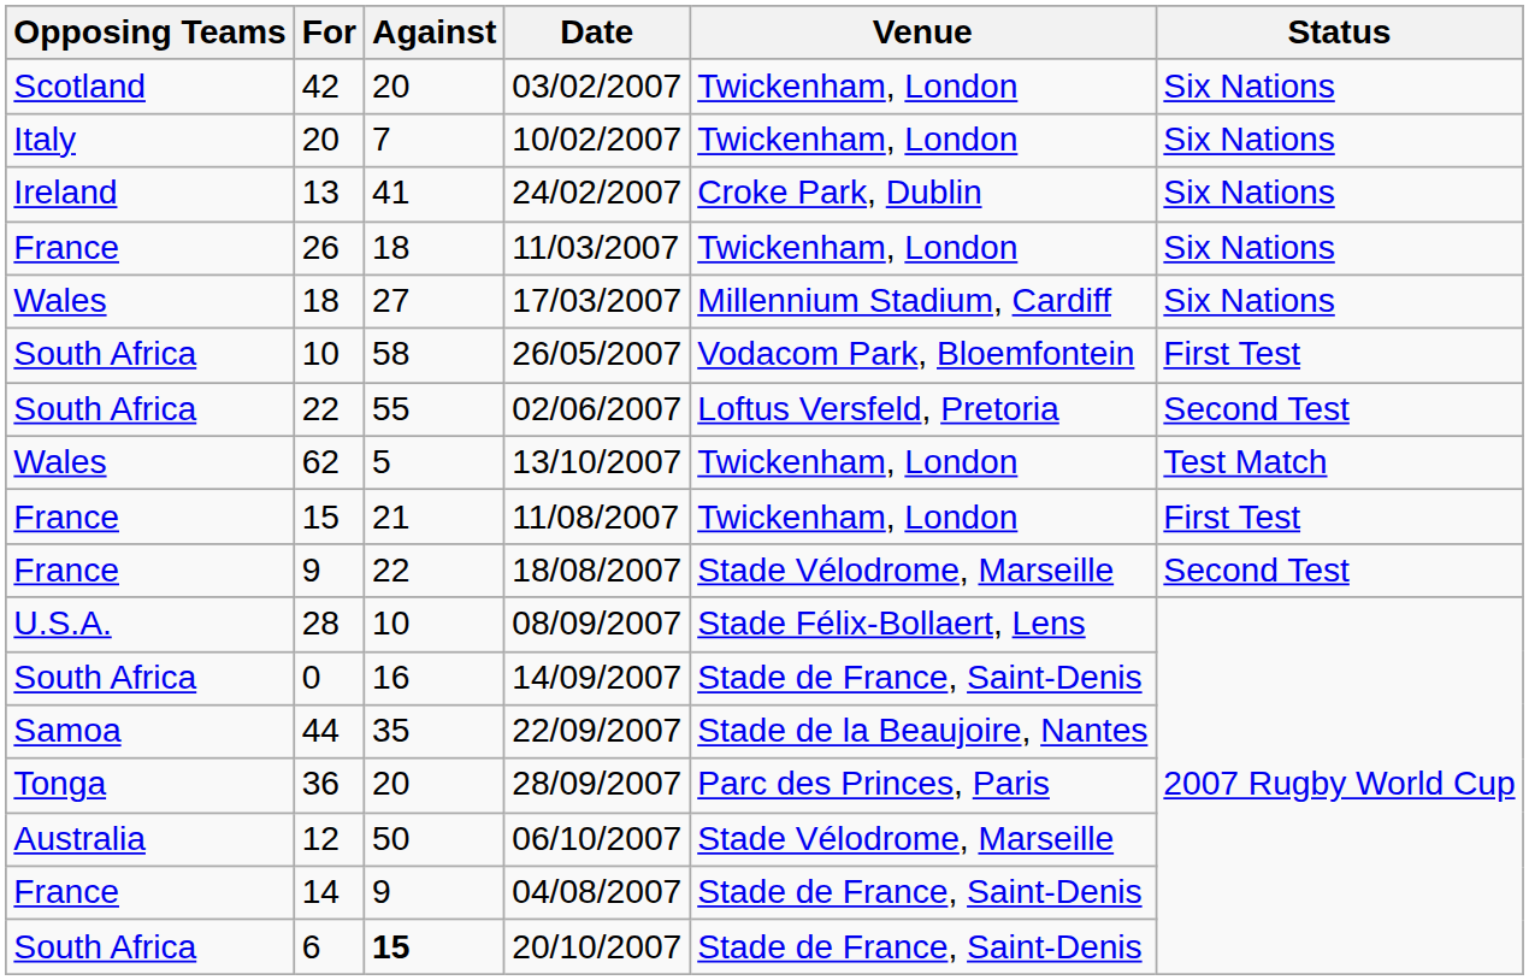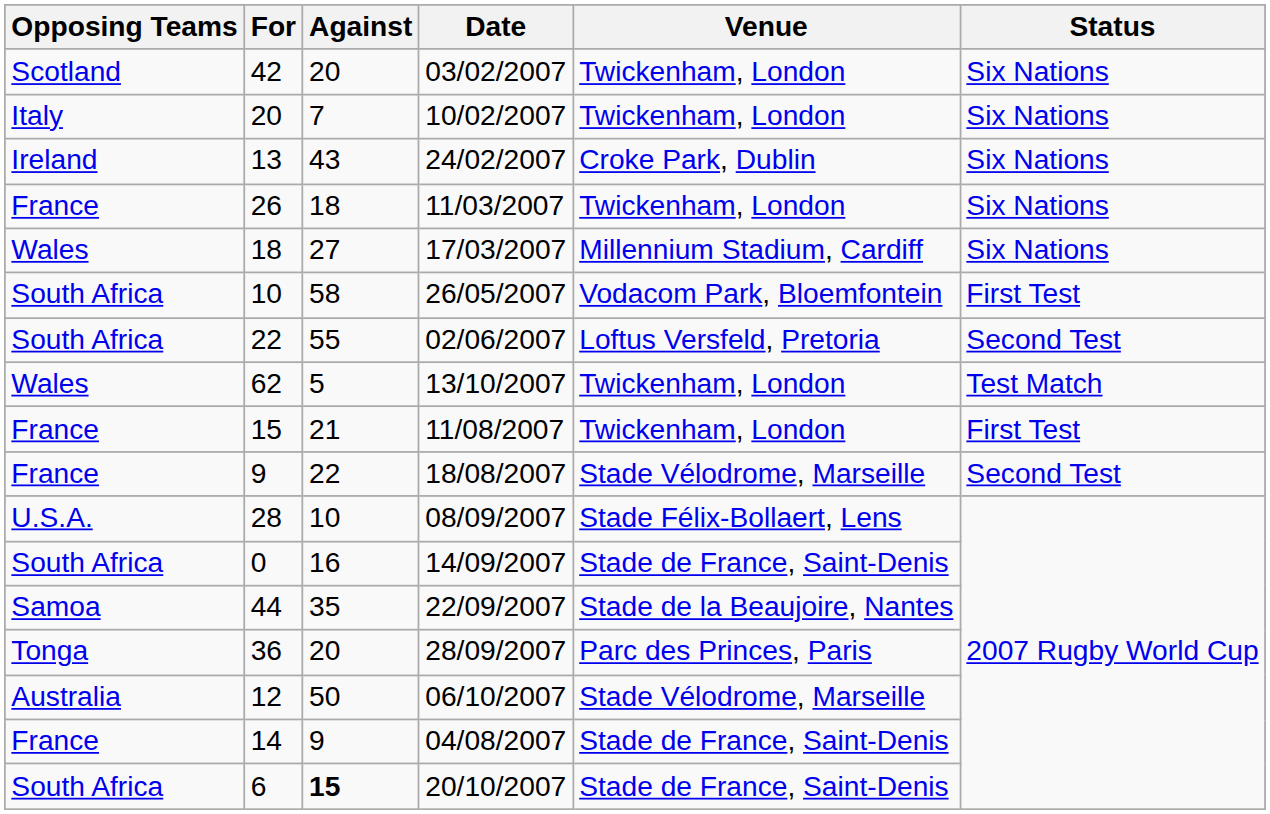 <table class="wikitable">
 <tr>
 <th>Opposing Teams</th>
 <th>For</th>
 <th>Against</th>
 <th>Date</th>
 <th>Venue</th>
 <th>Status</th>
 </tr>
 <tr>
 <td><a href='#'>Scotland</a></td>
 <td>42</td>
 <td>20</td>
 <td>03/02/2007</td>
 <td><a href='#'>Twickenham</a>, <a href='#'>London</a></td>
 <td><a href='#'>Six Nations</a></td>
 </tr>
 <tr>
 <td><a href='#'>Italy</a></td>
 <td>20</td>
 <td>7</td>
 <td>10/02/2007</td>
 <td><a href='#'>Twickenham</a>, <a href='#'>London</a></td>
 <td><a href='#'>Six Nations</a></td>
 </tr>
 <tr>
 <td><a href='#'>Ireland</a></td>
 <td>13</td>
-<td>41</td>
+<td>43</td>
 <td>24/02/2007</td>
 <td><a href='#'>Croke Park</a>, <a href='#'>Dublin</a></td>
 <td><a href='#'>Six Nations</a></td>
 </tr>
 <tr>
 <td><a href='#'>France</a></td>
 <td>26</td>
 <td>18</td>
 <td>11/03/2007</td>
 <td><a href='#'>Twickenham</a>, <a href='#'>London</a></td>
 <td><a href='#'>Six Nations</a></td>
 </tr>
 <tr>
 <td><a href='#'>Wales</a></td>
 <td>18</td>
 <td>27</td>
 <td>17/03/2007</td>
 <td><a href='#'>Millennium Stadium</a>, <a href='#'>Cardiff</a></td>
 <td><a href='#'>Six Nations</a></td>
 </tr>
 <tr>
 <td><a href='#'>South Africa</a></td>
 <td>10</td>
 <td>58</td>
 <td>26/05/2007</td>
 <td><a href='#'>Vodacom Park</a>, <a href='#'>Bloemfontein</a></td>
 <td><a href='#'>First Test</a></td>
 </tr>
 <tr>
 <td><a href='#'>South Africa</a></td>
 <td>22</td>
 <td>55</td>
 <td>02/06/2007</td>
 <td><a href='#'>Loftus Versfeld</a>, <a href='#'>Pretoria</a></td>
 <td><a href='#'>Second Test</a></td>
 </tr>
 <tr>
 <td><a href='#'>Wales</a></td>
 <td>62</td>
 <td>5</td>
 <td>13/10/2007</td>
 <td><a href='#'>Twickenham</a>, <a href='#'>London</a></td>
 <td><a href='#'>Test Match</a></td>
 </tr>
 <tr>
 <td><a href='#'>France</a></td>
 <td>15</td>
 <td>21</td>
 <td>11/08/2007</td>
 <td><a href='#'>Twickenham</a>, <a href='#'>London</a></td>
 <td><a href='#'>First Test</a></td>
 </tr>
 <tr>
 <td><a href='#'>France</a></td>
 <td>9</td>
 <td>22</td>
 <td>18/08/2007</td>
 <td><a href='#'>Stade Vélodrome</a>, <a href='#'>Marseille</a></td>
 <td><a href='#'>Second Test</a></td>
 </tr>
 <tr>
 <td><a href='#'>U.S.A.</a></td>
 <td>28</td>
 <td>10</td>
 <td>08/09/2007</td>
 <td><a href='#'>Stade Félix-Bollaert</a>, <a href='#'>Lens</a></td>
 <td rowspan=7><a href='#'>2007 Rugby World Cup</a></td>
 </tr>
 <tr>
 <td><a href='#'>South Africa</a></td>
 <td>0</td>
 <td>16</td>
 <td>14/09/2007</td>
 <td><a href='#'>Stade de France</a>, <a href='#'>Saint-Denis</a></td>
 </tr>
 <tr>
 <td><a href='#'>Samoa</a></td>
 <td>44</td>
 <td>35</td>
 <td>22/09/2007</td>
 <td><a href='#'>Stade de la Beaujoire</a>, <a href='#'>Nantes</a></td>
 </tr>
 <tr>
 <td><a href='#'>Tonga</a></td>
 <td>36</td>
 <td>20</td>
 <td>28/09/2007</td>
 <td><a href='#'>Parc des Princes</a>, <a href='#'>Paris</a></td>
 </tr>
 <tr>
 <td><a href='#'>Australia</a></td>
 <td>12</td>
 <td>50</td>
 <td>06/10/2007</td>
 <td><a href='#'>Stade Vélodrome</a>, <a href='#'>Marseille</a></td>
 </tr>
 <tr>
 <td><a href='#'>France</a></td>
 <td>14</td>
 <td>9</td>
 <td>04/08/2007</td>
 <td><a href='#'>Stade de France</a>, <a href='#'>Saint-Denis</a></td>
 </tr>
 <tr>
 <td><a href='#'>South Africa</a></td>
 <td>6</td>
 <td><strong>15</strong></td>
 <td>20/10/2007</td>
 <td><a href='#'>Stade de France</a>, <a href='#'>Saint-Denis</a></td>
 </tr>
 </table>
